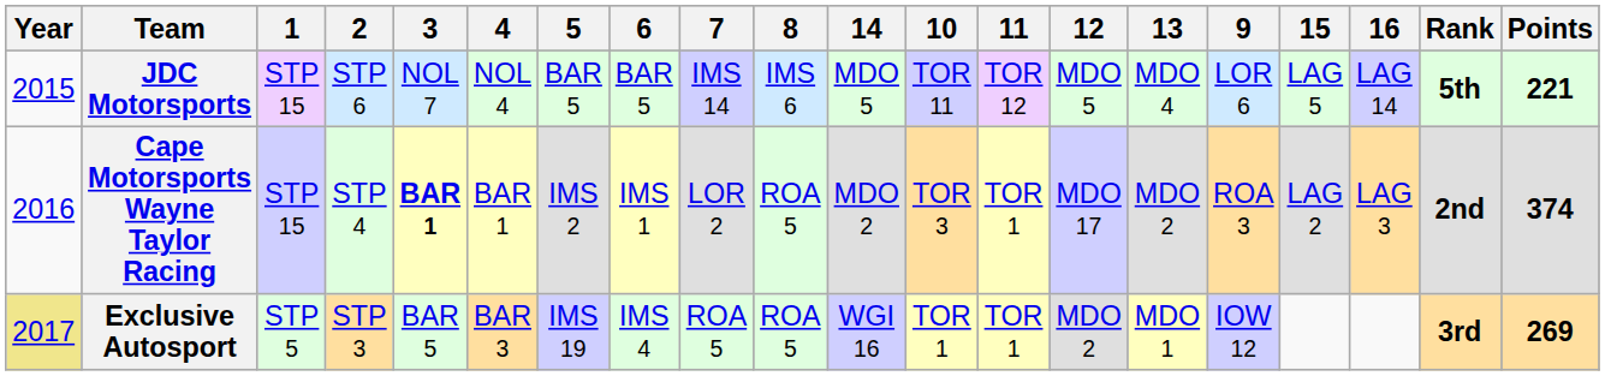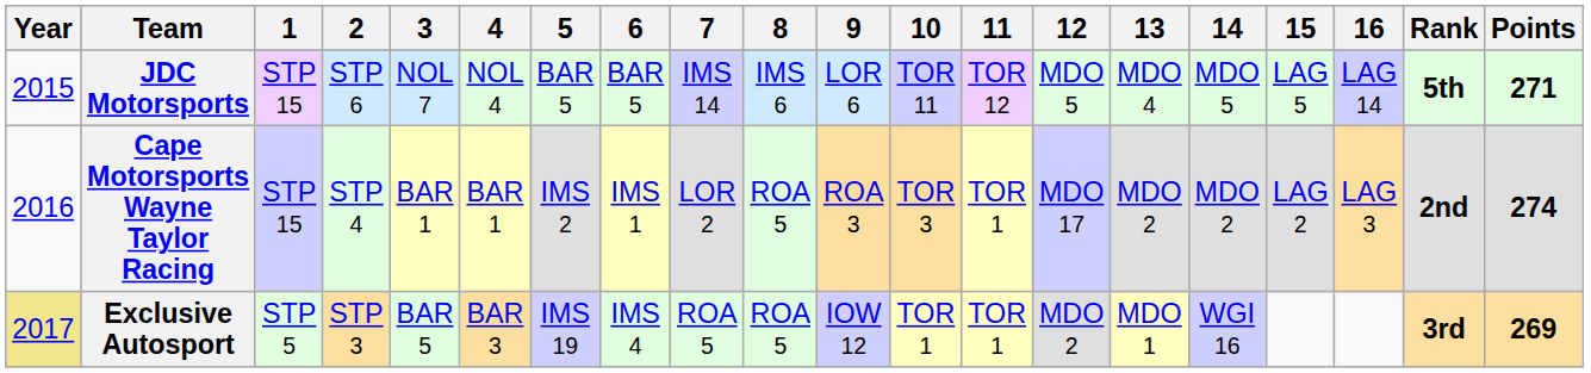 <table class="wikitable" style="text-align:center; font-size:90%">
 <tr>
 <th>Year</th>
 <th>Team</th>
 <th>1</th>
 <th>2</th>
 <th>3</th>
 <th>4</th>
 <th>5</th>
 <th>6</th>
 <th>7</th>
 <th>8</th>
-<th>14</th>
+<th>9</th>
 <th>10</th>
 <th>11</th>
 <th>12</th>
 <th>13</th>
-<th>9</th>
+<th>14</th>
 <th>15</th>
 <th>16</th>
 <th>Rank</th>
 <th>Points</th>
 </tr>
 <tr>
 <td><a href='#'>2015</a></td>
 <th><a href='#'>JDC Motorsports</a></th>
 <td style="background:#EFCFFF;"><a href='#'>STP</a><br><small>15</small></td>
 <td style="background:#CFEAFF;"><a href='#'>STP</a><br><small>6</small></td>
 <td style="background:#CFEAFF;"><a href='#'>NOL</a><br><small>7</small></td>
 <td style="background:#DFFFDF;"><a href='#'>NOL</a><br><small>4</small></td>
 <td style="background:#DFFFDF;"><a href='#'>BAR</a><br><small>5</small></td>
 <td style="background:#DFFFDF;"><a href='#'>BAR</a><br><small>5</small></td>
 <td style="background:#CFCFFF;"><a href='#'>IMS</a><br><small>14</small></td>
 <td style="background:#CFEAFF;"><a href='#'>IMS</a><br><small>6</small></td>
-<td style="background:#DFFFDF;"><a href='#'>MDO</a><br><small>5</small></td>
+<td style="background:#CFEAFF;"><a href='#'>LOR</a><br><small>6</small></td>
 <td style="background:#CFCFFF;"><a href='#'>TOR</a><br><small>11</small></td>
 <td style="background:#EFCFFF;"><a href='#'>TOR</a><br><small>12</small></td>
 <td style="background:#DFFFDF;"><a href='#'>MDO</a><br><small>5</small></td>
 <td style="background:#DFFFDF;"><a href='#'>MDO</a><br><small>4</small></td>
-<td style="background:#CFEAFF;"><a href='#'>LOR</a><br><small>6</small></td>
+<td style="background:#DFFFDF;"><a href='#'>MDO</a><br><small>5</small></td>
 <td style="background:#DFFFDF;"><a href='#'>LAG</a><br><small>5</small></td>
 <td style="background:#CFCFFF;"><a href='#'>LAG</a><br><small>14</small></td>
 <td style="background:#DFFFDF;"><strong>5th</strong></td>
-<td style="background:#DFFFDF;"><strong>221</strong></td>
+<td style="background:#DFFFDF;"><strong>271</strong></td>
 </tr>
 <tr>
 <td><a href='#'>2016</a></td>
 <th><a href='#'>Cape Motorsports</a> <br> <a href='#'>Wayne Taylor Racing</a></th>
 <td style="background:#CFCFFF;"><a href='#'>STP</a><br><small>15</small></td>
 <td style="background:#DFFFDF;"><a href='#'>STP</a><br><small>4</small></td>
-<td style="background:#FFFFBF;"><strong><a href='#'>BAR</a><br><small>1</small></strong></td>
+<td style="background:#FFFFBF;"><a href='#'>BAR</a><br><small>1</small></td>
 <td style="background:#FFFFBF;"><a href='#'>BAR</a><br><small>1</small></td>
 <td style="background:#DFDFDF;"><a href='#'>IMS</a><br><small>2</small></td>
 <td style="background:#FFFFBF;"><a href='#'>IMS</a><br><small>1</small></td>
 <td style="background:#DFDFDF;"><a href='#'>LOR</a><br><small>2</small></td>
 <td style="background:#DFFFDF;"><a href='#'>ROA</a><br><small>5</small></td>
-<td style="background:#DFDFDF;"><a href='#'>MDO</a><br><small>2</small></td>
+<td style="background:#FFDF9F;"><a href='#'>ROA</a><br><small>3</small></td>
 <td style="background:#FFDF9F;"><a href='#'>TOR</a><br><small>3</small></td>
 <td style="background:#FFFFBF;"><a href='#'>TOR</a><br><small>1</small></td>
 <td style="background:#CFCFFF;"><a href='#'>MDO</a><br><small>17</small></td>
 <td style="background:#DFDFDF;"><a href='#'>MDO</a><br><small>2</small></td>
-<td style="background:#FFDF9F;"><a href='#'>ROA</a><br><small>3</small></td>
+<td style="background:#DFDFDF;"><a href='#'>MDO</a><br><small>2</small></td>
 <td style="background:#DFDFDF;"><a href='#'>LAG</a><br><small>2</small></td>
 <td style="background:#FFDF9F;"><a href='#'>LAG</a><br><small>3</small></td>
 <td style="background:#DFDFDF;"><strong>2nd</strong></td>
-<td style="background:#DFDFDF;"><strong>374</strong></td>
+<td style="background:#DFDFDF;"><strong>274</strong></td>
 </tr>
 <tr>
 <td style="background: khaki;"><a href='#'>2017</a></td>
 <th>Exclusive Autosport</th>
 <td style="background:#DFFFDF;"><a href='#'>STP</a><br><small>5</small></td>
 <td style="background:#FFDF9F;"><a href='#'>STP</a><br><small>3</small></td>
 <td style="background:#DFFFDF;"><a href='#'>BAR</a><br><small>5</small></td>
 <td style="background:#FFDF9F;"><a href='#'>BAR</a><br><small>3</small></td>
 <td style="background:#CFCFFF;"><a href='#'>IMS</a><br><small>19</small></td>
 <td style="background:#DFFFDF;"><a href='#'>IMS</a><br><small>4</small></td>
 <td style="background:#DFFFDF;"><a href='#'>ROA</a><br><small>5</small></td>
 <td style="background:#DFFFDF;"><a href='#'>ROA</a><br><small>5</small></td>
-<td style="background:#CFCFFF;"><a href='#'>WGI</a><br><small>16</small></td>
+<td style="background:#CFCFFF;"><a href='#'>IOW</a><br><small>12</small></td>
 <td style="background:#FFFFBF;"><a href='#'>TOR</a><br><small>1</small></td>
 <td style="background:#FFFFBF;"><a href='#'>TOR</a><br><small>1</small></td>
 <td style="background:#DFDFDF;"><a href='#'>MDO</a><br><small>2</small></td>
 <td style="background:#FFFFBF;"><a href='#'>MDO</a><br><small>1</small></td>
-<td style="background:#CFCFFF;"><a href='#'>IOW</a><br><small>12</small></td>
+<td style="background:#CFCFFF;"><a href='#'>WGI</a><br><small>16</small></td>
 <td></td>
 <td></td>
 <th style="background:#FFDF9F;">3rd</th>
 <th style="background:#FFDF9F;">269</th>
 </tr>
 </table>
